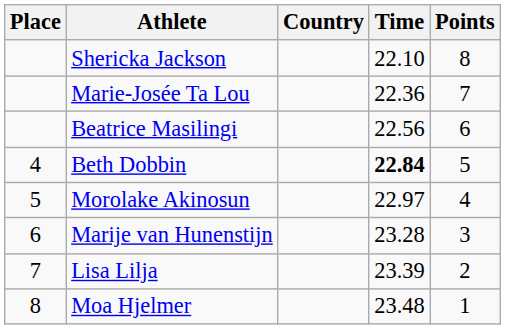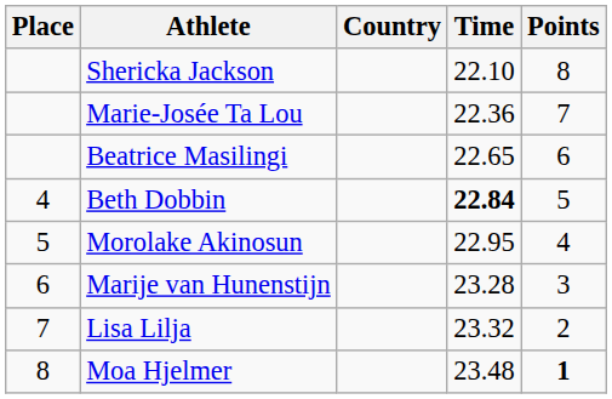 <table class="wikitable">
 <tr>
 <th>Place</th>
 <th>Athlete</th>
 <th>Country</th>
 <th>Time</th>
 <th>Points</th>
 </tr>
 <tr>
 <td align=center></td>
 <td><a href='#'>Shericka Jackson</a></td>
 <td></td>
 <td>22.10</td>
 <td align=center>8</td>
 </tr>
 <tr>
 <td align=center></td>
 <td><a href='#'>Marie-Josée Ta Lou</a></td>
 <td></td>
 <td>22.36</td>
 <td align=center>7</td>
 </tr>
 <tr>
 <td align=center></td>
 <td><a href='#'>Beatrice Masilingi</a></td>
 <td></td>
-<td>22.56</td>
+<td>22.65</td>
 <td align=center>6</td>
 </tr>
 <tr>
 <td align=center>4</td>
 <td><a href='#'>Beth Dobbin</a></td>
 <td></td>
 <td><strong>22.84</strong></td>
 <td align=center>5</td>
 </tr>
 <tr>
 <td align=center>5</td>
 <td><a href='#'>Morolake Akinosun</a></td>
 <td></td>
-<td>22.97</td>
+<td>22.95</td>
 <td align=center>4</td>
 </tr>
 <tr>
 <td align=center>6</td>
 <td><a href='#'>Marije van Hunenstijn</a></td>
 <td></td>
 <td>23.28</td>
 <td align=center>3</td>
 </tr>
 <tr>
 <td align=center>7</td>
 <td><a href='#'>Lisa Lilja</a></td>
 <td></td>
-<td>23.39</td>
+<td>23.32</td>
 <td align=center>2</td>
 </tr>
 <tr>
 <td align=center>8</td>
 <td><a href='#'>Moa Hjelmer</a></td>
 <td></td>
 <td>23.48</td>
-<td align=center>1</td>
+<td align=center><strong>1</strong></td>
 </tr>
 </table>
